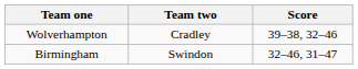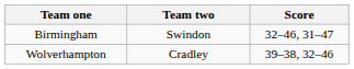 <table class="wikitable" style="text-align: center">
 <tr>
 <th width=150>Team one</th>
 <th width=150>Team two</th>
 <th width=120>Score</th>
 </tr>
 <tr>
+<td>Birmingham</td>
+<td>Swindon</td>
+<td>32–46, 31–47</td>
+</tr>
+<tr>
 <td>Wolverhampton</td>
 <td>Cradley</td>
 <td>39–38, 32–46</td>
 </tr>
-<tr>
-<td>Birmingham</td>
-<td>Swindon</td>
-<td>32–46, 31–47</td>
-</tr>
 </table>
